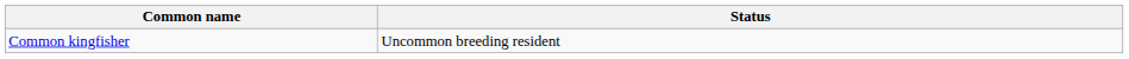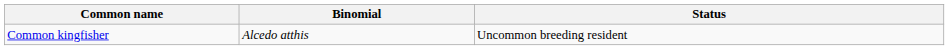 <table width=60% class="wikitable">
 <tr>
 <th width=25%>Common name</th>
+<th width=25%>Binomial</th>
 <th width=50%>Status</th>
 </tr>
 <tr>
 <td><a href='#'>Common kingfisher</a></td>
+<td><em>Alcedo atthis</em></td>
 <td>Uncommon breeding resident</td>
 </tr>
 </table>
